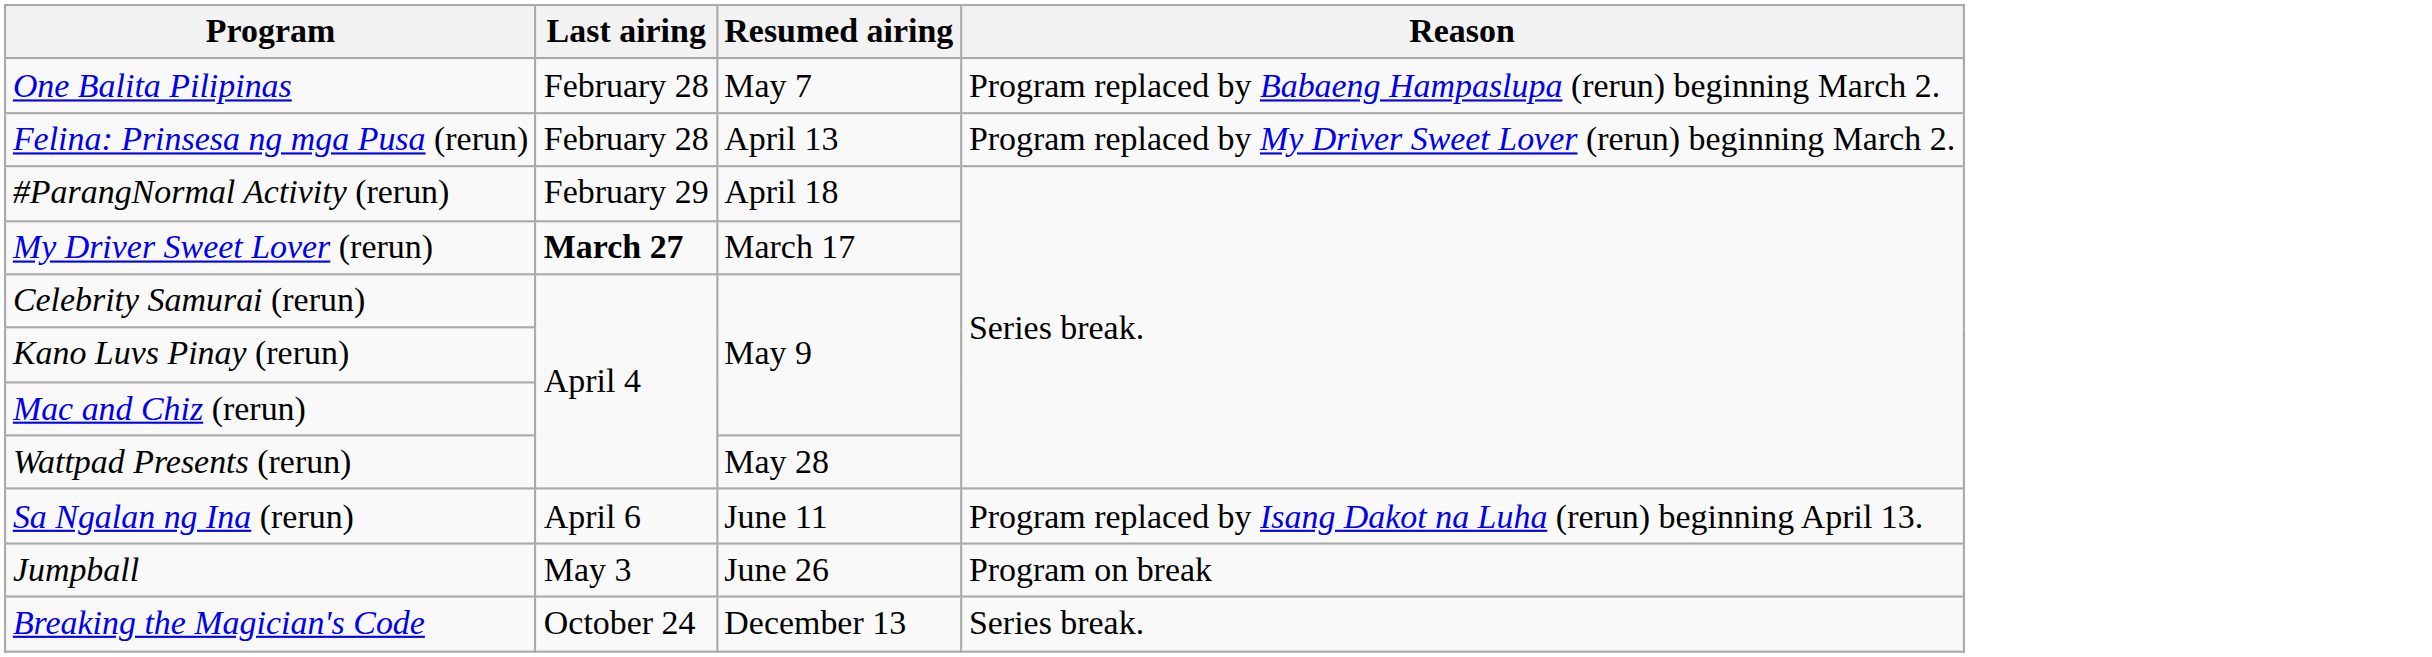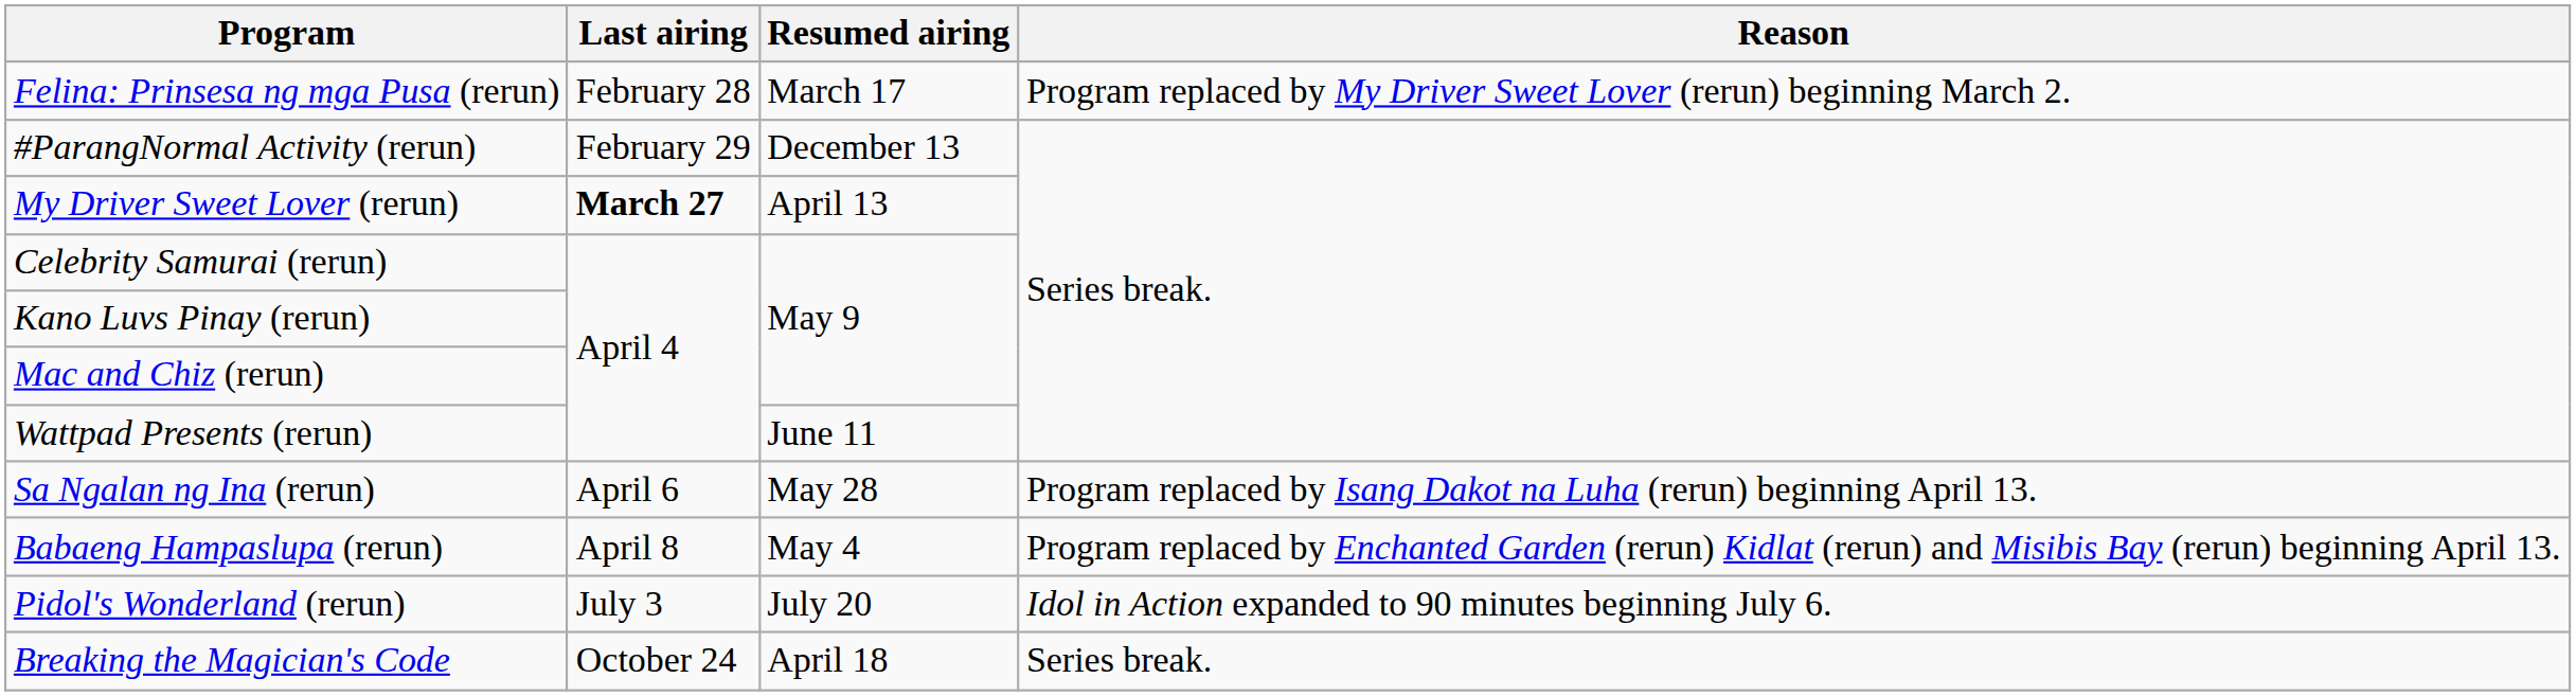 <table class="wikitable">
 <tr>
 <th>Program</th>
 <th>Last airing</th>
 <th>Resumed airing</th>
 <th>Reason</th>
 </tr>
 <tr>
-<td><em><a href='#'>One Balita Pilipinas</a></em></td>
-<td>February 28</td>
-<td>May 7</td>
-<td>Program replaced by <em><a href='#'>Babaeng Hampaslupa</a></em> (rerun) beginning March 2.</td>
-</tr>
-<tr>
 <td><em><a href='#'>Felina: Prinsesa ng mga Pusa</a></em> (rerun)</td>
 <td>February 28</td>
-<td>April 13</td>
+<td>March 17</td>
 <td>Program replaced by <em><a href='#'>My Driver Sweet Lover</a></em> (rerun) beginning March 2.</td>
 </tr>
 <tr>
 <td><em>#ParangNormal Activity</em> (rerun)</td>
 <td>February 29</td>
-<td>April 18</td>
+<td>December 13</td>
 <td rowspan="6">Series break.</td>
 </tr>
 <tr>
 <td><em><a href='#'>My Driver Sweet Lover</a></em> (rerun)</td>
 <td><strong>March 27</strong></td>
-<td>March 17</td>
+<td>April 13</td>
 </tr>
 <tr>
 <td><em>Celebrity Samurai</em> (rerun)</td>
 <td rowspan="4">April 4</td>
 <td rowspan="3">May 9</td>
 </tr>
 <tr>
 <td><em>Kano Luvs Pinay</em> (rerun)</td>
 </tr>
 <tr>
 <td><em><a href='#'>Mac and Chiz</a></em> (rerun)</td>
 </tr>
 <tr>
 <td><em>Wattpad Presents</em> (rerun)</td>
-<td>May 28</td>
+<td>June 11</td>
 </tr>
 <tr>
 <td><em><a href='#'>Sa Ngalan ng Ina</a></em> (rerun)</td>
 <td>April 6</td>
-<td>June 11</td>
+<td>May 28</td>
 <td>Program replaced by <em><a href='#'>Isang Dakot na Luha</a></em> (rerun) beginning April 13.</td>
 </tr>
 <tr>
-<td><em>Jumpball</em></td>
-<td>May 3</td>
-<td>June 26</td>
-<td>Program on break</td>
+<td><em><a href='#'>Babaeng Hampaslupa</a></em> (rerun)</td>
+<td>April 8</td>
+<td>May 4</td>
+<td>Program replaced by <em><a href='#'>Enchanted Garden</a></em> (rerun) <em><a href='#'>Kidlat</a></em> (rerun) and <em><a href='#'>Misibis Bay</a></em> (rerun) beginning April 13.</td>
+</tr>
+<tr>
+<td><em><a href='#'>Pidol's Wonderland</a></em> (rerun)</td>
+<td>July 3</td>
+<td>July 20</td>
+<td><em>Idol in Action</em> expanded to 90 minutes beginning July 6.</td>
 </tr>
 <tr>
 <td><em><a href='#'>Breaking the Magician's Code</a></em></td>
 <td>October 24</td>
-<td>December 13</td>
+<td>April 18</td>
 <td>Series break.</td>
 </tr>
 </table>
